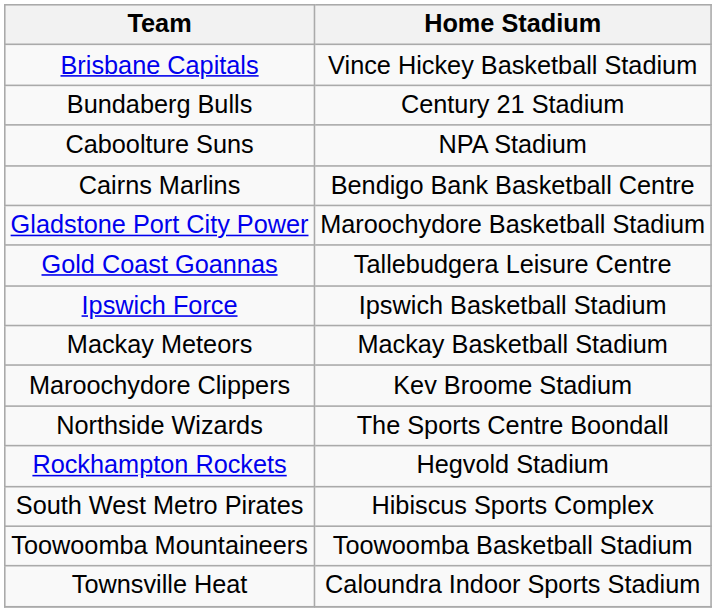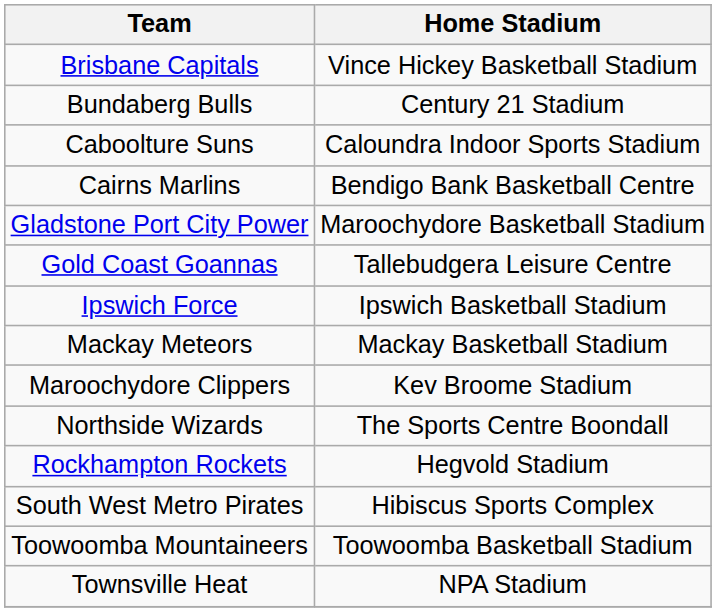 <table class="wikitable" border="1" style="text-align:center">
 <tr>
 <th>Team</th>
 <th>Home Stadium</th>
 </tr>
 <tr>
 <td><a href='#'>Brisbane Capitals</a></td>
 <td>Vince Hickey Basketball Stadium</td>
 </tr>
 <tr>
 <td>Bundaberg Bulls</td>
 <td>Century 21 Stadium</td>
 </tr>
 <tr>
 <td>Caboolture Suns</td>
-<td>NPA Stadium</td>
+<td>Caloundra Indoor Sports Stadium</td>
 </tr>
 <tr>
 <td>Cairns Marlins</td>
 <td>Bendigo Bank Basketball Centre</td>
 </tr>
 <tr>
 <td><a href='#'>Gladstone Port City Power</a></td>
 <td>Maroochydore Basketball Stadium</td>
 </tr>
 <tr>
 <td><a href='#'>Gold Coast Goannas</a></td>
 <td>Tallebudgera Leisure Centre</td>
 </tr>
 <tr>
 <td><a href='#'>Ipswich Force</a></td>
 <td>Ipswich Basketball Stadium</td>
 </tr>
 <tr>
 <td>Mackay Meteors</td>
 <td>Mackay Basketball Stadium</td>
 </tr>
 <tr>
 <td>Maroochydore Clippers</td>
 <td>Kev Broome Stadium</td>
 </tr>
 <tr>
 <td>Northside Wizards</td>
 <td>The Sports Centre Boondall</td>
 </tr>
 <tr>
 <td><a href='#'>Rockhampton Rockets</a></td>
 <td>Hegvold Stadium</td>
 </tr>
 <tr>
 <td>South West Metro Pirates</td>
 <td>Hibiscus Sports Complex</td>
 </tr>
 <tr>
 <td>Toowoomba Mountaineers</td>
 <td>Toowoomba Basketball Stadium</td>
 </tr>
 <tr>
 <td>Townsville Heat</td>
-<td>Caloundra Indoor Sports Stadium</td>
+<td>NPA Stadium</td>
 </tr>
 <tr>
 </tr>
 </table>
